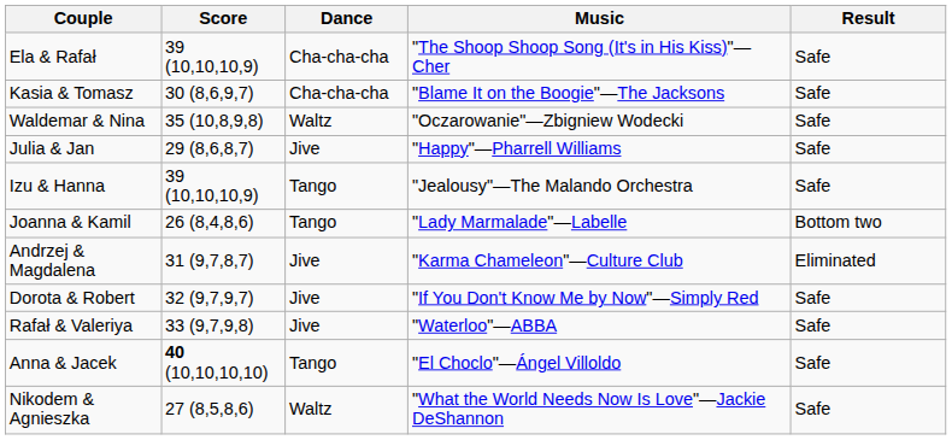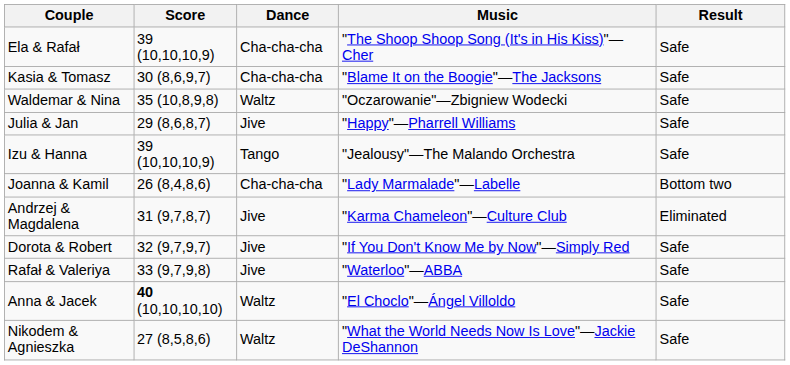 <table class="wikitable">
 <tr>
 <th width="150">Couple</th>
 <th width="110">Score</th>
 <th width="120">Dance</th>
 <th width="400">Music</th>
 <th width="150">Result</th>
 </tr>
 <tr>
 <td>Ela & Rafał</td>
 <td>39 (10,10,10,9)</td>
 <td>Cha-cha-cha</td>
 <td>"<a href='#'>The Shoop Shoop Song (It's in His Kiss)</a>"—<a href='#'>Cher</a></td>
 <td>Safe</td>
 </tr>
 <tr>
 <td>Kasia & Tomasz</td>
 <td>30 (8,6,9,7)</td>
 <td>Cha-cha-cha</td>
 <td>"<a href='#'>Blame It on the Boogie</a>"—<a href='#'>The Jacksons</a></td>
 <td>Safe</td>
 </tr>
 <tr>
 <td>Waldemar & Nina</td>
 <td>35 (10,8,9,8)</td>
 <td>Waltz</td>
 <td>"Oczarowanie"—Zbigniew Wodecki</td>
 <td>Safe</td>
 </tr>
 <tr>
 <td>Julia & Jan</td>
 <td>29 (8,6,8,7)</td>
 <td>Jive</td>
 <td>"<a href='#'>Happy</a>"—<a href='#'>Pharrell Williams</a></td>
 <td>Safe</td>
 </tr>
 <tr>
 <td>Izu & Hanna</td>
 <td>39 (10,10,10,9)</td>
 <td>Tango</td>
 <td>"Jealousy"—The Malando Orchestra</td>
 <td>Safe</td>
 </tr>
 <tr>
 <td>Joanna & Kamil</td>
 <td>26 (8,4,8,6)</td>
-<td>Tango</td>
+<td>Cha-cha-cha</td>
 <td>"<a href='#'>Lady Marmalade</a>"—<a href='#'>Labelle</a></td>
 <td>Bottom two</td>
 </tr>
 <tr>
 <td>Andrzej & Magdalena</td>
 <td>31 (9,7,8,7)</td>
 <td>Jive</td>
 <td>"<a href='#'>Karma Chameleon</a>"—<a href='#'>Culture Club</a></td>
 <td>Eliminated</td>
 </tr>
 <tr>
 <td>Dorota & Robert</td>
 <td>32 (9,7,9,7)</td>
 <td>Jive</td>
 <td>"<a href='#'>If You Don't Know Me by Now</a>"—<a href='#'>Simply Red</a></td>
 <td>Safe</td>
 </tr>
 <tr>
 <td>Rafał & Valeriya</td>
 <td>33 (9,7,9,8)</td>
 <td>Jive</td>
 <td>"<a href='#'>Waterloo</a>"—<a href='#'>ABBA</a></td>
 <td>Safe</td>
 </tr>
 <tr>
 <td>Anna & Jacek</td>
 <td><strong>40</strong> (10,10,10,10)</td>
-<td>Tango</td>
+<td>Waltz</td>
 <td>"<a href='#'>El Choclo</a>"—<a href='#'>Ángel Villoldo</a></td>
 <td>Safe</td>
 </tr>
 <tr>
 <td>Nikodem & Agnieszka</td>
 <td>27 (8,5,8,6)</td>
 <td>Waltz</td>
 <td>"<a href='#'>What the World Needs Now Is Love</a>"—<a href='#'>Jackie DeShannon</a></td>
 <td>Safe</td>
 </tr>
 </table>
